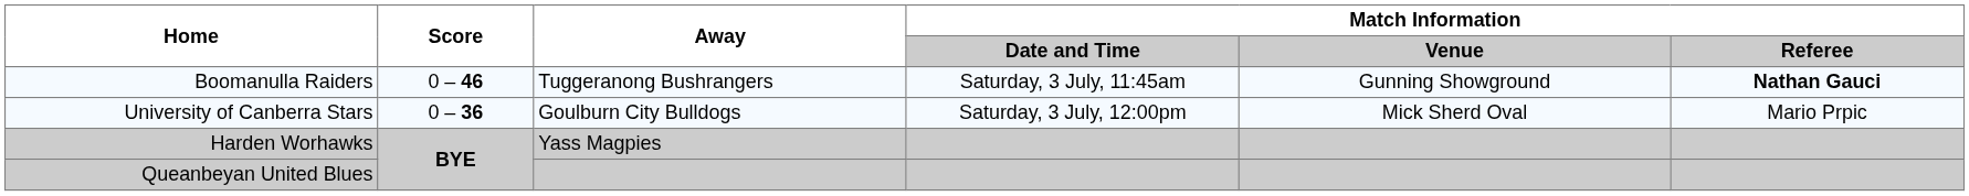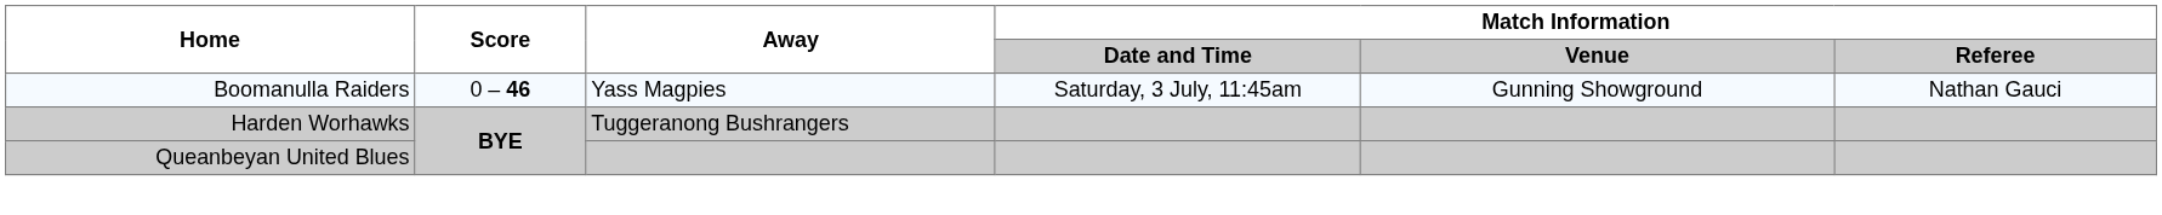 <table border="1" cellpadding="3" cellspacing="0" width="100%" style="border-collapse:collapse;  text-align:center;">
 <tr>
 <th rowspan="2" width="19%">Home</th>
 <th rowspan="2" width="8%">Score</th>
 <th rowspan="2" width="19%">Away</th>
 <th colspan="3">Match Information</th>
 </tr>
 <tr bgcolor="#CCCCCC">
 <th width="17%">Date and Time</th>
 <th width="22%">Venue</th>
 <th width="50%">Referee</th>
 </tr>
 <tr style="text-align:center; background:#f5faff;">
 <td align="right">Boomanulla Raiders </td>
 <td>0 – <strong>46</strong></td>
-<td align="left"> Tuggeranong Bushrangers</td>
+<td align="left"> Yass Magpies</td>
 <td>Saturday, 3 July, 11:45am</td>
 <td>Gunning Showground</td>
-<td><strong>Nathan Gauci</strong></td>
-</tr>
-<tr style="text-align:center; background:#f5faff;">
-<td align="right">University of Canberra Stars </td>
-<td>0 – <strong>36</strong></td>
-<td align="left"> Goulburn City Bulldogs</td>
-<td>Saturday, 3 July, 12:00pm</td>
-<td>Mick Sherd Oval</td>
-<td>Mario Prpic</td>
+<td>Nathan Gauci</td>
 </tr>
 <tr style="text-align:center; background:#CCCCCC;">
 <td align="right">Harden Worhawks </td>
 <td rowspan="2"><strong>BYE</strong></td>
-<td align="left"> Yass Magpies</td>
+<td align="left"> Tuggeranong Bushrangers</td>
 <td></td>
 <td></td>
 <td></td>
 </tr>
 <tr style="text-align:center; background:#CCCCCC;">
 <td align="right">Queanbeyan United Blues </td>
 <td></td>
 <td></td>
 <td></td>
 <td></td>
 </tr>
 </table>
